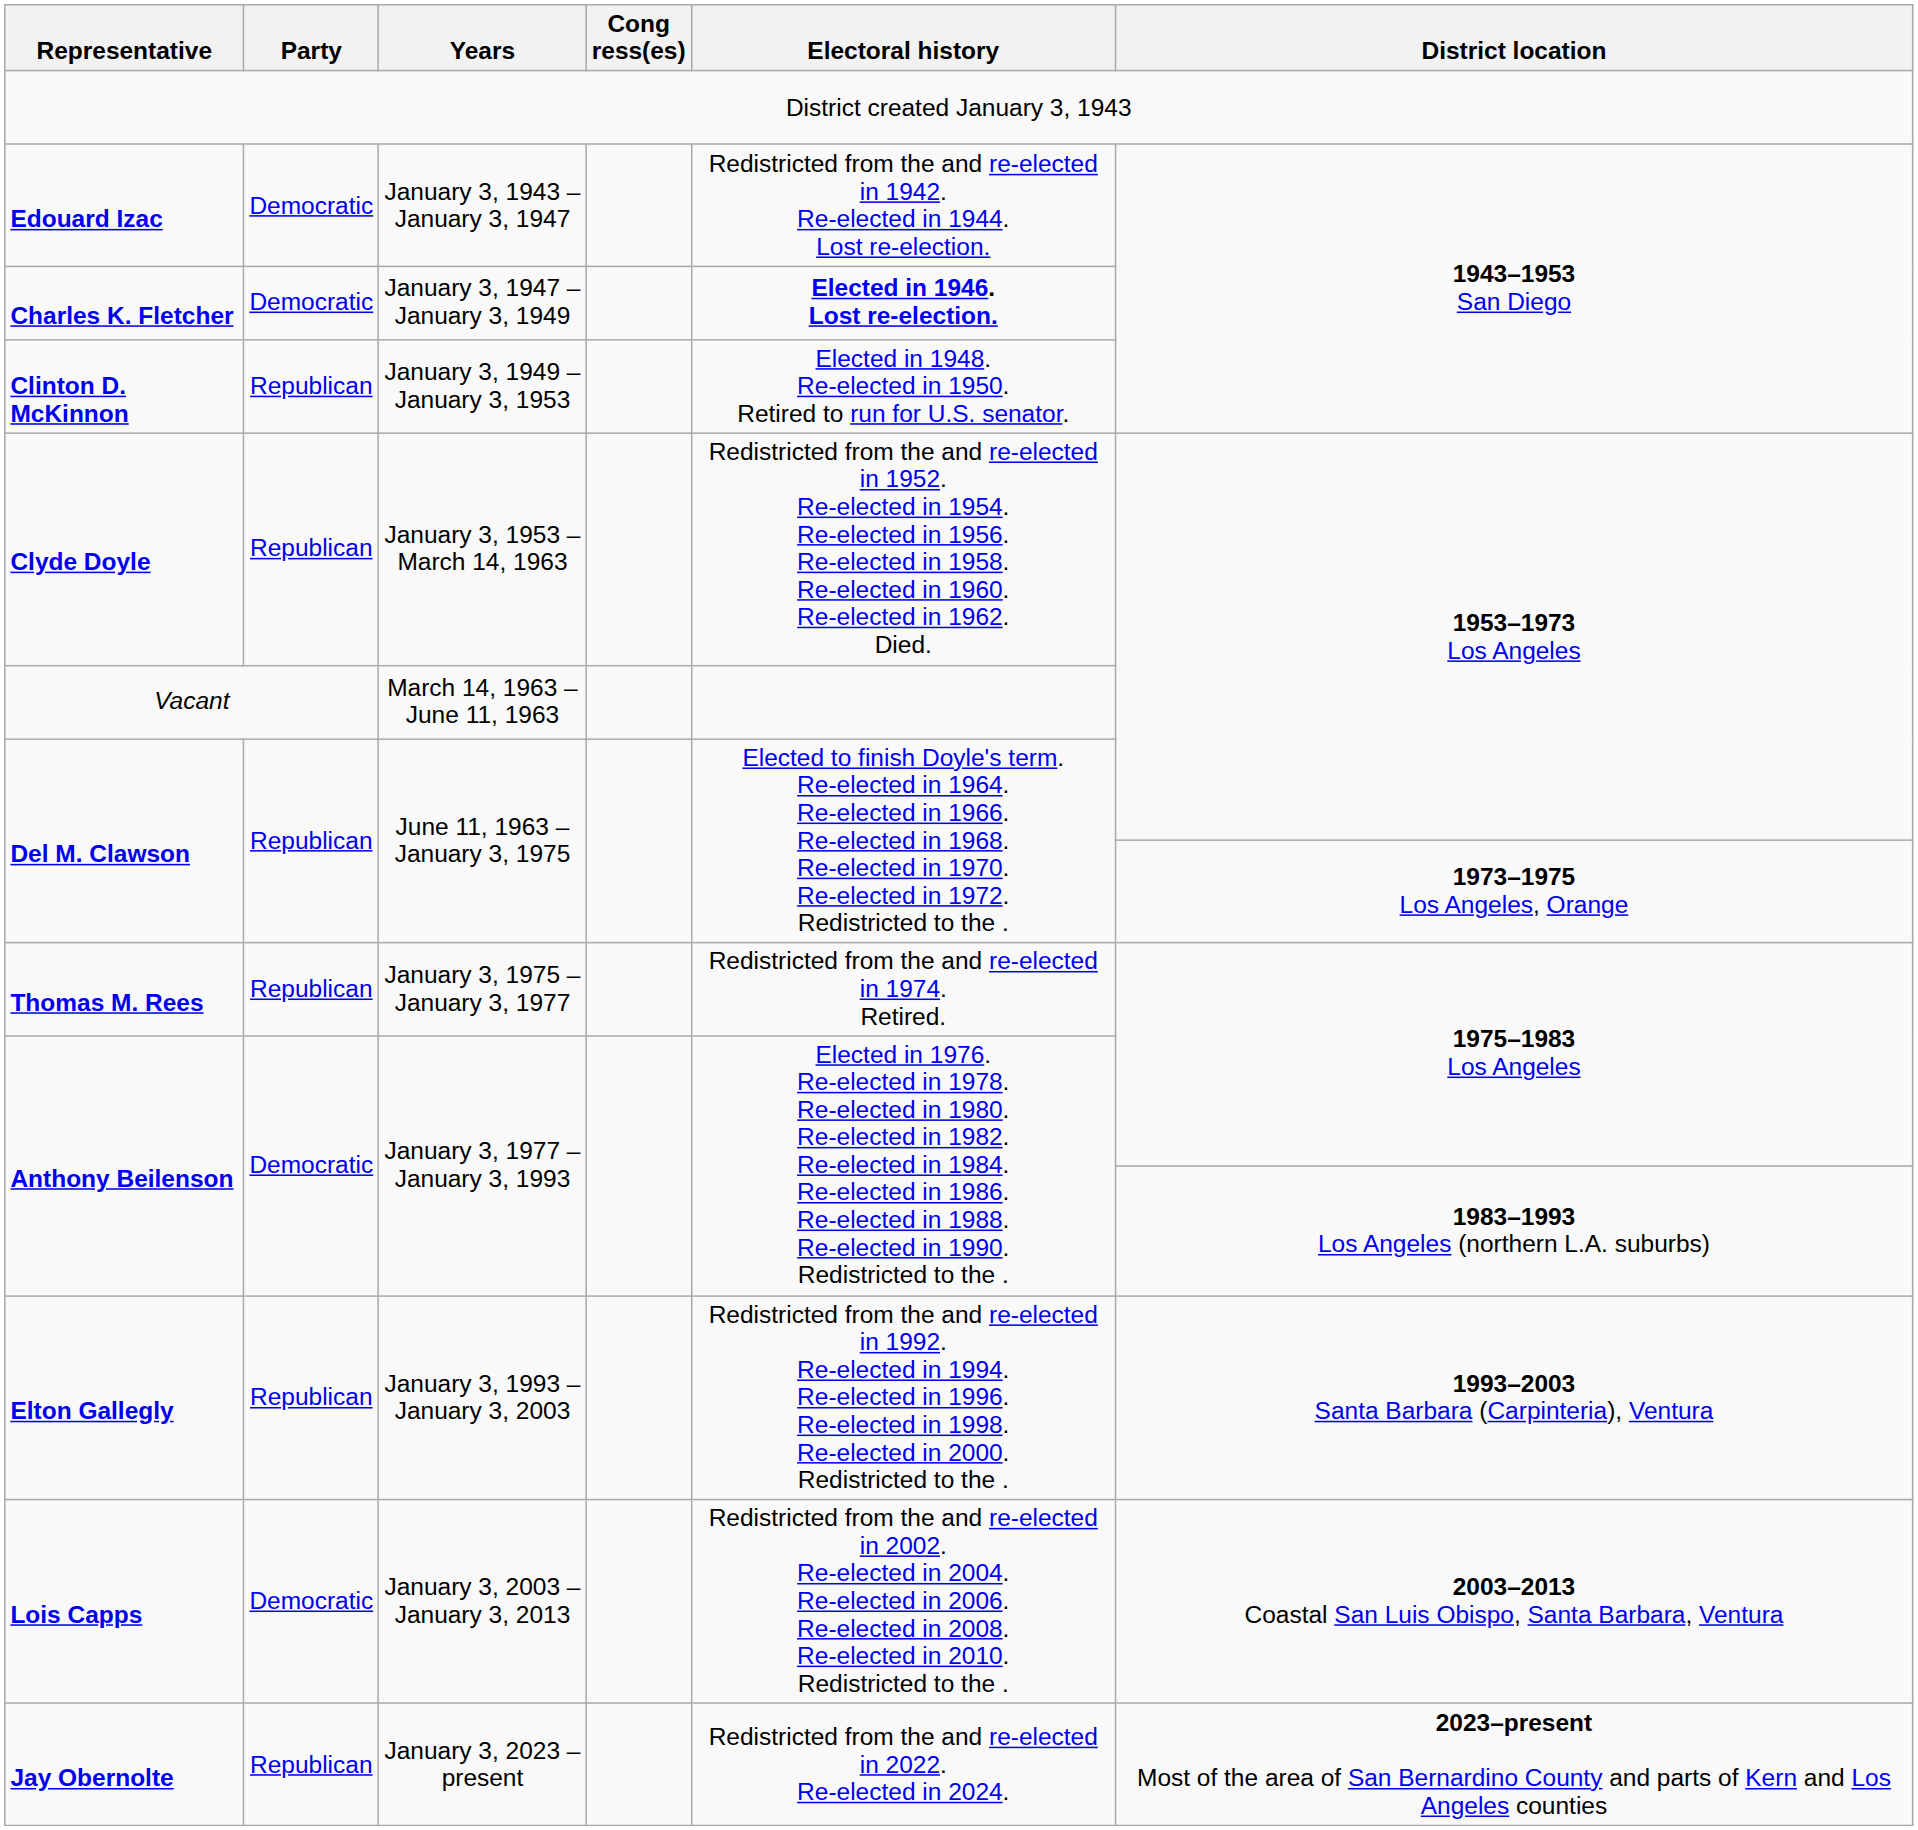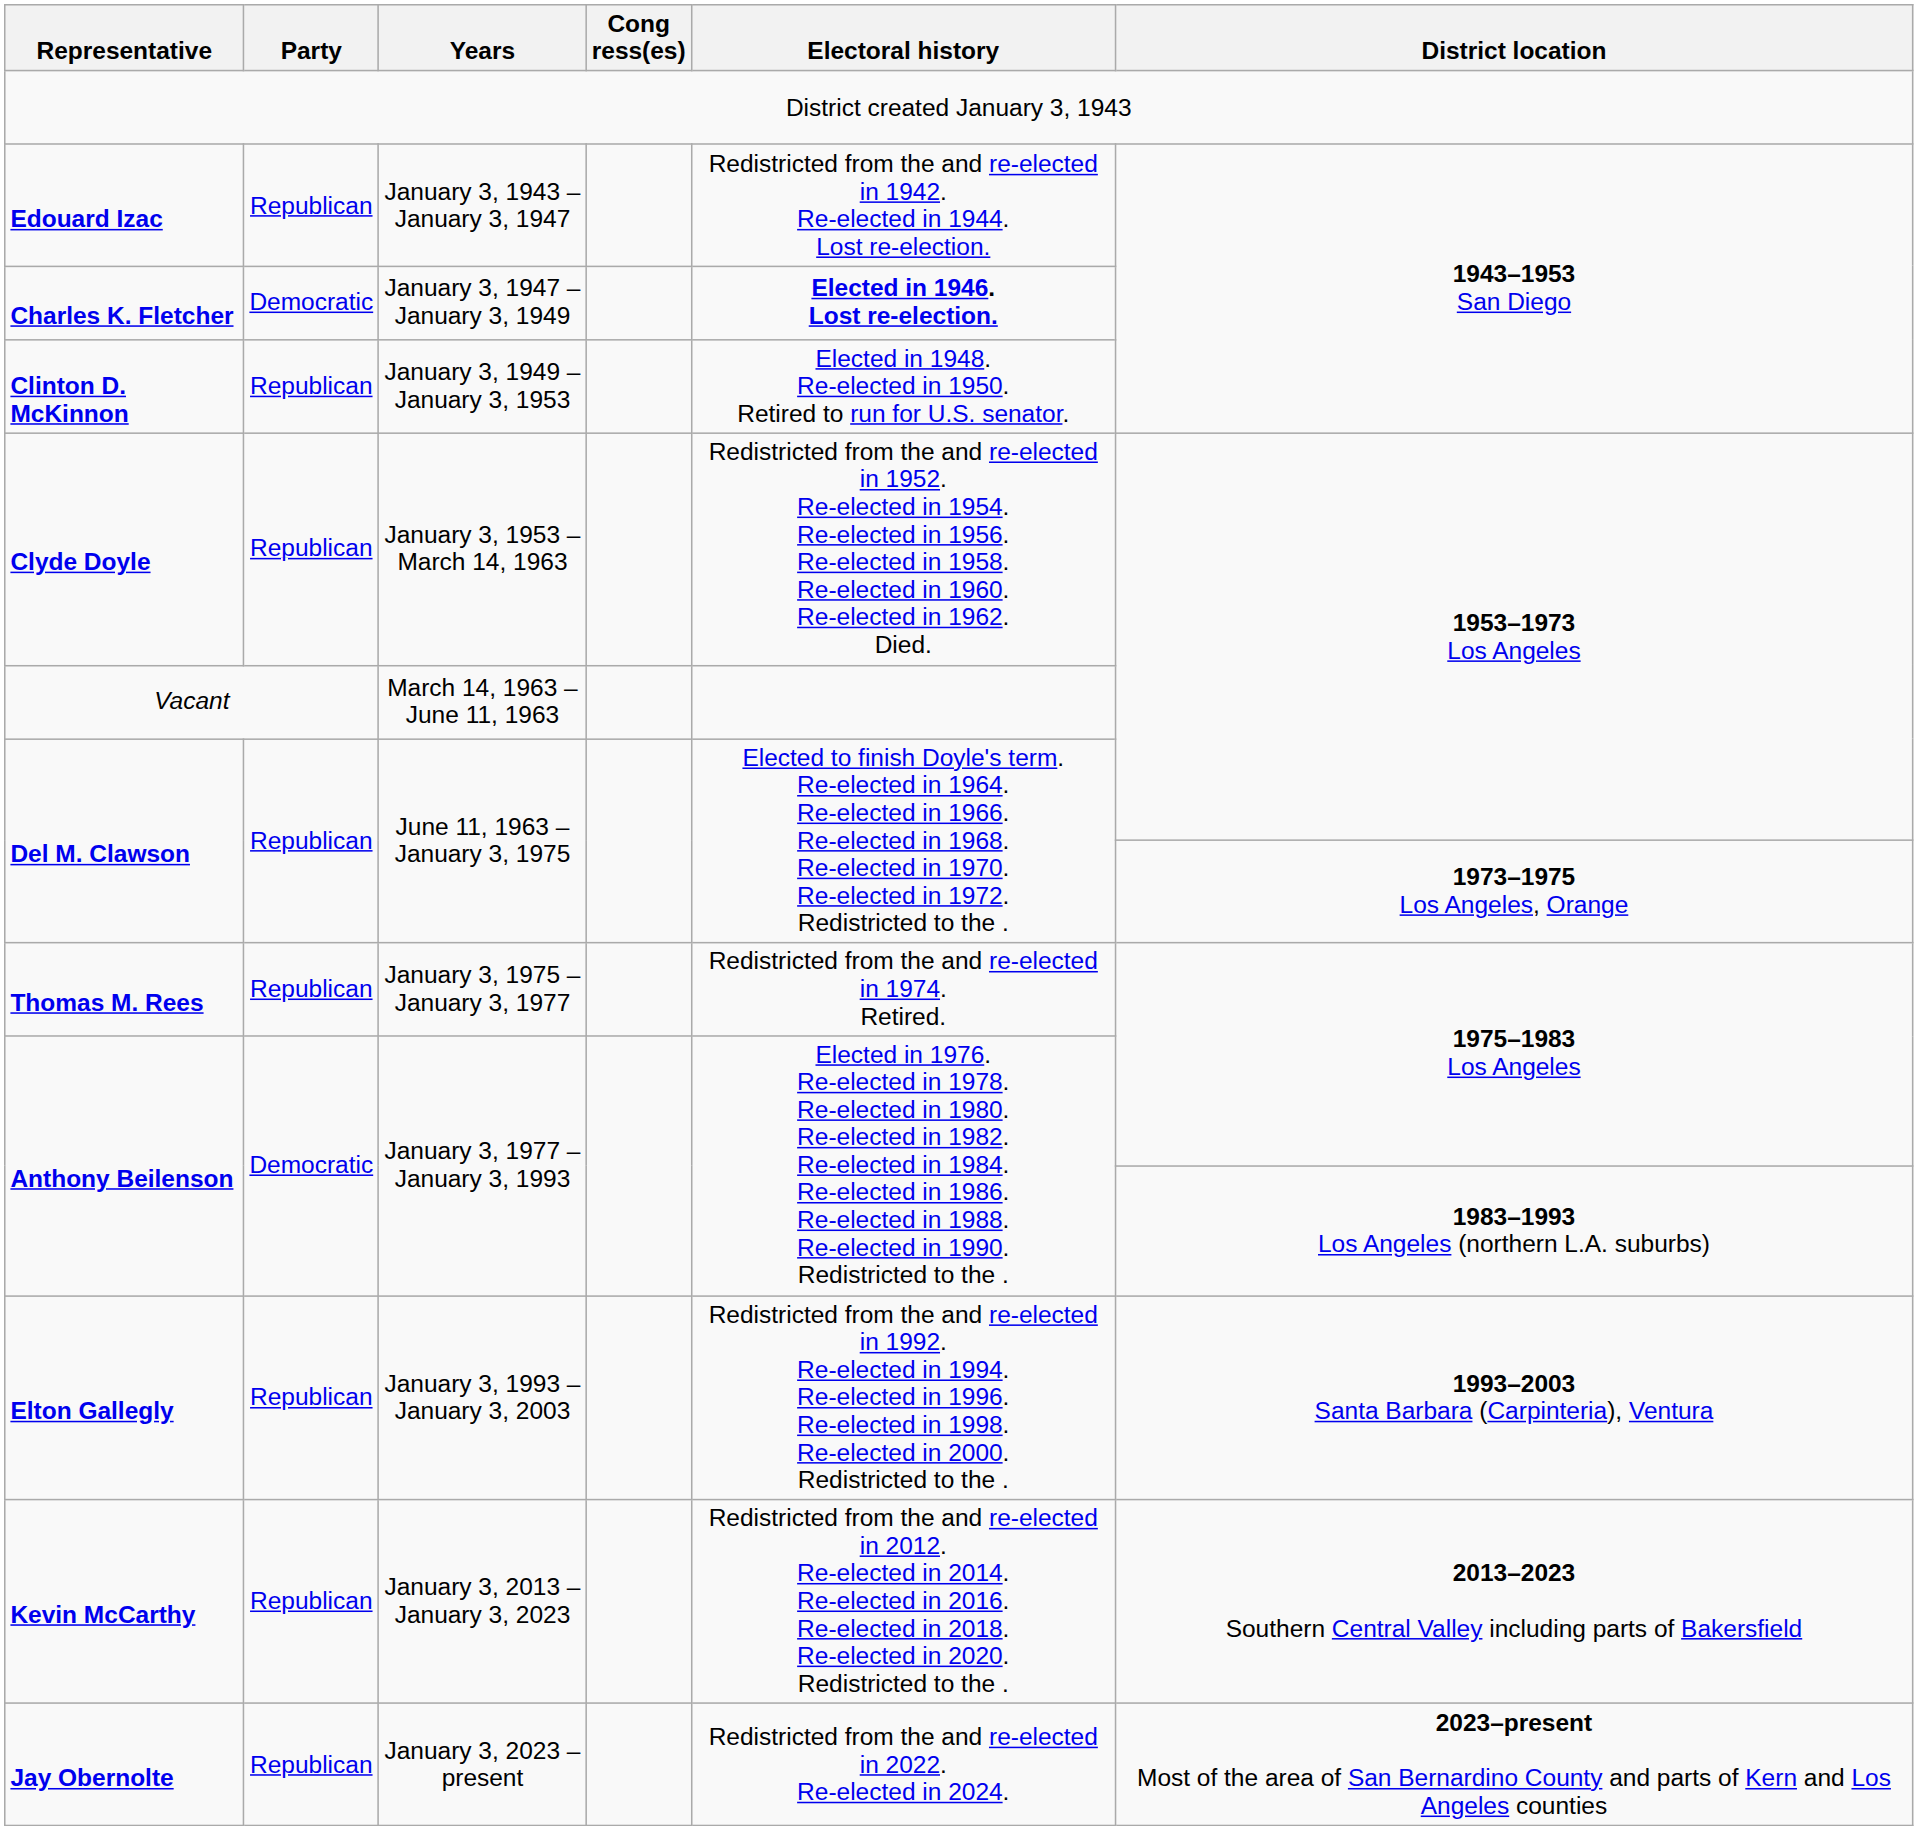 <table class=wikitable style="text-align:center">
 <tr valign=bottom>
 <th>Representative</th>
 <th>Party</th>
 <th>Years</th>
 <th>Cong<br>ress(es)</th>
 <th>Electoral history</th>
 <th>District location</th>
 </tr>
 <tr style="height:3em">
 <td colspan=6>District created January 3, 1943</td>
 </tr>
 <tr style="height:3em">
 <td align=left><br><strong><a href='#'>Edouard Izac</a></strong><br></td>
-<td><a href='#'>Democratic</a></td>
+<td><a href='#'>Republican</a></td>
 <td nowrap>January 3, 1943 –<br>January 3, 1947</td>
 <td></td>
 <td>Redistricted from the  and <a href='#'>re-elected in 1942</a>.<br><a href='#'>Re-elected in 1944</a>.<br><a href='#'>Lost re-election.</a></td>
 <td rowspan=3><strong>1943–1953</strong><br><a href='#'>San Diego</a></td>
 </tr>
 <tr style="height:3em">
 <td align=left><br><strong><a href='#'>Charles K. Fletcher</a></strong><br></td>
 <td><a href='#'>Democratic</a></td>
 <td nowrap>January 3, 1947 –<br>January 3, 1949</td>
 <td></td>
 <td><strong><a href='#'>Elected in 1946</a>.<br><a href='#'>Lost re-election.</a></strong></td>
 </tr>
 <tr style="height:3em">
 <td align=left><br><strong><a href='#'>Clinton D. McKinnon</a></strong><br></td>
 <td><a href='#'>Republican</a></td>
 <td nowrap>January 3, 1949 –<br>January 3, 1953</td>
 <td></td>
 <td><a href='#'>Elected in 1948</a>.<br><a href='#'>Re-elected in 1950</a>.<br>Retired to <a href='#'>run for U.S. senator</a>.</td>
 </tr>
 <tr style="height:3em">
 <td align=left><br><strong><a href='#'>Clyde Doyle</a></strong><br></td>
 <td><a href='#'>Republican</a></td>
 <td nowrap>January 3, 1953 –<br>March 14, 1963</td>
 <td></td>
 <td>Redistricted from the  and <a href='#'>re-elected in 1952</a>.<br><a href='#'>Re-elected in 1954</a>.<br><a href='#'>Re-elected in 1956</a>.<br><a href='#'>Re-elected in 1958</a>.<br><a href='#'>Re-elected in 1960</a>.<br><a href='#'>Re-elected in 1962</a>.<br>Died.</td>
 <td rowspan=3><strong>1953–1973</strong><br><a href='#'>Los Angeles</a></td>
 </tr>
 <tr style="height:3em">
 <td colspan=2><em>Vacant</em></td>
 <td nowrap>March 14, 1963 –<br>June 11, 1963</td>
 <td></td>
 </tr>
 <tr style="height:3em">
 <td rowspan=2 align=left><br><strong><a href='#'>Del M. Clawson</a></strong><br></td>
 <td rowspan=2 ><a href='#'>Republican</a></td>
 <td rowspan=2 nowrap>June 11, 1963 –<br>January 3, 1975</td>
 <td rowspan=2></td>
 <td rowspan=2><a href='#'>Elected to finish Doyle's term</a>.<br><a href='#'>Re-elected in 1964</a>.<br><a href='#'>Re-elected in 1966</a>.<br><a href='#'>Re-elected in 1968</a>.<br><a href='#'>Re-elected in 1970</a>.<br><a href='#'>Re-elected in 1972</a>.<br>Redistricted to the .</td>
 </tr>
 <tr style="height:3em">
 <td><strong>1973–1975</strong><br><a href='#'>Los Angeles</a>, <a href='#'>Orange</a></td>
 </tr>
 <tr style="height:3em">
 <td align=left><br><strong><a href='#'>Thomas M. Rees</a></strong><br></td>
 <td><a href='#'>Republican</a></td>
 <td nowrap>January 3, 1975 –<br>January 3, 1977</td>
 <td></td>
 <td>Redistricted from the  and <a href='#'>re-elected in 1974</a>.<br>Retired.</td>
 <td rowspan=2><strong>1975–1983</strong><br><a href='#'>Los Angeles</a></td>
 </tr>
 <tr style="height:3em">
 <td rowspan=2 align=left><br><strong><a href='#'>Anthony Beilenson</a></strong><br></td>
 <td rowspan=2 ><a href='#'>Democratic</a></td>
 <td rowspan=2 nowrap>January 3, 1977 –<br>January 3, 1993</td>
 <td rowspan=2></td>
 <td rowspan=2><a href='#'>Elected in 1976</a>.<br><a href='#'>Re-elected in 1978</a>.<br><a href='#'>Re-elected in 1980</a>.<br><a href='#'>Re-elected in 1982</a>.<br><a href='#'>Re-elected in 1984</a>.<br><a href='#'>Re-elected in 1986</a>.<br><a href='#'>Re-elected in 1988</a>.<br><a href='#'>Re-elected in 1990</a>.<br>Redistricted to the .</td>
 </tr>
 <tr style="height:3em">
 <td><strong>1983–1993</strong><br><a href='#'>Los Angeles</a> (northern L.A. suburbs)</td>
 </tr>
 <tr style="height:3em">
 <td align=left><br><strong><a href='#'>Elton Gallegly</a></strong><br></td>
 <td><a href='#'>Republican</a></td>
 <td nowrap>January 3, 1993 –<br>January 3, 2003</td>
 <td></td>
 <td>Redistricted from the  and <a href='#'>re-elected in 1992</a>.<br><a href='#'>Re-elected in 1994</a>.<br><a href='#'>Re-elected in 1996</a>.<br><a href='#'>Re-elected in 1998</a>.<br><a href='#'>Re-elected in 2000</a>.<br>Redistricted to the .</td>
 <td><strong>1993–2003</strong><br><a href='#'>Santa Barbara</a> (<a href='#'>Carpinteria</a>), <a href='#'>Ventura</a></td>
 </tr>
 <tr style="height:3em">
-<td align=left><br><strong><a href='#'>Lois Capps</a></strong><br></td>
-<td><a href='#'>Democratic</a></td>
-<td nowrap>January 3, 2003 –<br>January 3, 2013</td>
+<td align=left><br><strong><a href='#'>Kevin McCarthy</a></strong><br></td>
+<td><a href='#'>Republican</a></td>
+<td nowrap>January 3, 2013 –<br>January 3, 2023</td>
 <td></td>
-<td>Redistricted from the  and <a href='#'>re-elected in 2002</a>.<br><a href='#'>Re-elected in 2004</a>.<br><a href='#'>Re-elected in 2006</a>.<br><a href='#'>Re-elected in 2008</a>.<br><a href='#'>Re-elected in 2010</a>.<br>Redistricted to the .</td>
-<td><strong>2003–2013</strong><br>Coastal <a href='#'>San Luis Obispo</a>, <a href='#'>Santa Barbara</a>, <a href='#'>Ventura</a></td>
+<td>Redistricted from the  and <a href='#'>re-elected in 2012</a>.<br><a href='#'>Re-elected in 2014</a>.<br><a href='#'>Re-elected in 2016</a>.<br><a href='#'>Re-elected in 2018</a>.<br><a href='#'>Re-elected in 2020</a>.<br>Redistricted to the .</td>
+<td><strong>2013–2023</strong><br><br>Southern <a href='#'>Central Valley</a> including parts of <a href='#'>Bakersfield</a></td>
 </tr>
 <tr style="height:3em">
 <td align=left><br><strong><a href='#'>Jay Obernolte</a></strong><br></td>
 <td><a href='#'>Republican</a></td>
 <td nowrap>January 3, 2023 –<br>present</td>
 <td></td>
 <td>Redistricted from the  and <a href='#'>re-elected in 2022</a>.<br><a href='#'>Re-elected in 2024</a>.</td>
 <td><strong>2023–present</strong><br><br>Most of the area of <a href='#'>San Bernardino County</a> and parts of <a href='#'>Kern</a> and <a href='#'>Los Angeles</a> counties</td>
 </tr>
 </table>
